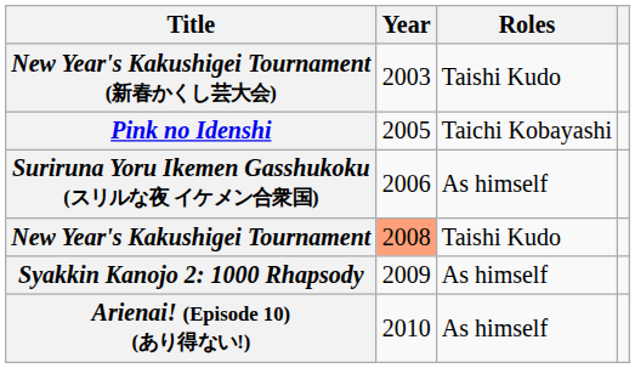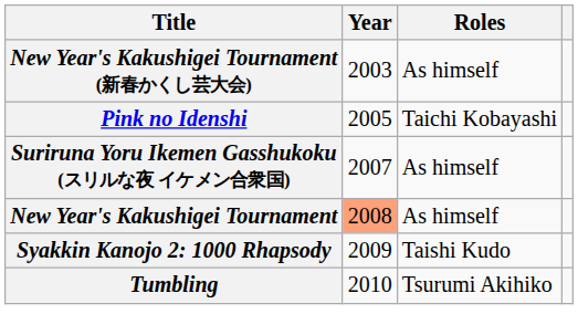 <table class="wikitable sortable plainrowheaders" style="text-align:left;">
 <tr>
 <th scope="col">Title</th>
 <th scope="col">Year</th>
 <th scope="col">Roles</th>
 <th scope="col" class="unsortable"></th>
 </tr>
 <tr>
 <th scope="row"><em>New Year's Kakushigei Tournament</em><br><small>(新春かくし芸大会)</small></th>
 <td>2003</td>
-<td>Taishi Kudo</td>
+<td>As himself</td>
 <td style="text-align:center;"></td>
 </tr>
 <tr>
 <th scope="row"><em><a href='#'>Pink no Idenshi</a></em></th>
 <td>2005</td>
 <td>Taichi Kobayashi</td>
 <td style="text-align:center;"></td>
 </tr>
 <tr>
 <th scope="row"><em>Suriruna Yoru Ikemen Gasshukoku</em><br><small>(スリルな夜 イケメン合衆国)</small></th>
-<td>2006</td>
+<td>2007</td>
 <td>As himself</td>
 <td style="text-align:center;"></td>
 </tr>
 <tr>
 <th scope="row"><em>New Year's Kakushigei Tournament</em></th>
 <td style="background: lightsalmon;">2008</td>
-<td>Taishi Kudo</td>
+<td>As himself</td>
 <td style="text-align:center;"></td>
 </tr>
 <tr>
 <th scope="row"><em>Syakkin Kanojo 2: 1000 Rhapsody</em></th>
 <td>2009</td>
-<td>As himself</td>
+<td>Taishi Kudo</td>
 <td style="text-align:center;"></td>
 </tr>
 <tr>
-<th scope="row"><em>Arienai!</em> <small>(Episode 10)</small><br><small>(あり得ない!)</small></th>
+<th scope="row"><em>Tumbling</em></th>
 <td>2010</td>
-<td>As himself</td>
+<td>Tsurumi Akihiko</td>
 <td style="text-align:center;"></td>
 </tr>
 </table>
